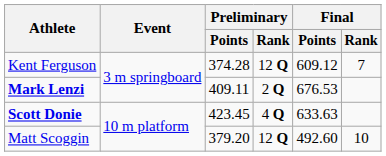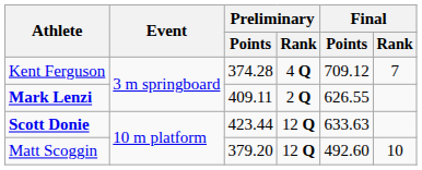 <table class=wikitable style=font-size:90%;text-align:center>
 <tr>
 <th rowspan=2>Athlete</th>
 <th rowspan=2>Event</th>
 <th colspan=2>Preliminary</th>
 <th colspan=2>Final</th>
 </tr>
 <tr style=font-size:95%>
 <th>Points</th>
 <th>Rank</th>
 <th>Points</th>
 <th>Rank</th>
 </tr>
 <tr>
 <td align=left><a href='#'>Kent Ferguson</a></td>
 <td align=left rowspan=2><a href='#'>3 m springboard</a></td>
 <td>374.28</td>
-<td>12 <strong>Q</strong></td>
-<td>609.12</td>
+<td>4 <strong>Q</strong></td>
+<td>709.12</td>
 <td>7</td>
 </tr>
 <tr>
 <td align=left><strong><a href='#'>Mark Lenzi</a></strong></td>
 <td>409.11</td>
 <td>2 <strong>Q</strong></td>
-<td>676.53</td>
+<td>626.55</td>
 <td></td>
 </tr>
 <tr>
 <td align=left><strong><a href='#'>Scott Donie</a></strong></td>
 <td align=left rowspan=2><a href='#'>10 m platform</a></td>
-<td>423.45</td>
-<td>4 <strong>Q</strong></td>
+<td>423.44</td>
+<td>12 <strong>Q</strong></td>
 <td>633.63</td>
 <td></td>
 </tr>
 <tr>
 <td align=left><a href='#'>Matt Scoggin</a></td>
 <td>379.20</td>
 <td>12 <strong>Q</strong></td>
 <td>492.60</td>
 <td>10</td>
 </tr>
 </table>
